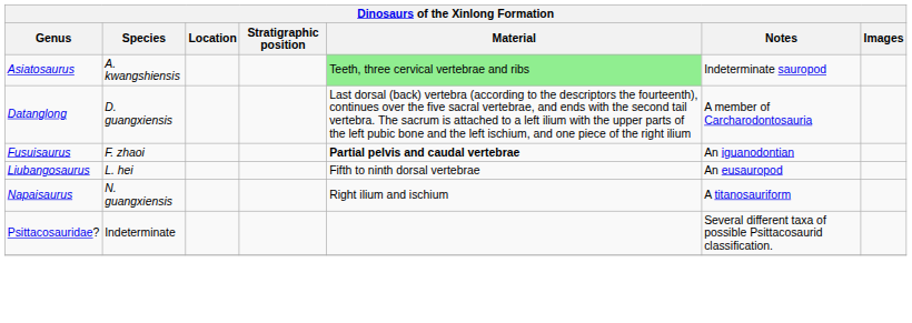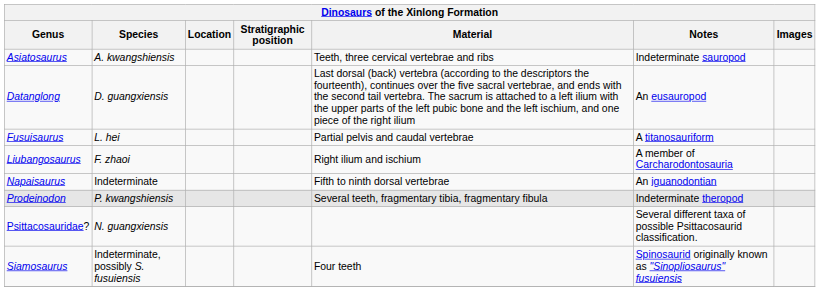 <table class="wikitable" align="center">
 <tr>
 <th colspan="7" align="center"><strong><a href='#'>Dinosaurs</a> of the Xinlong Formation</strong></th>
 </tr>
 <tr>
 <th>Genus</th>
 <th>Species</th>
 <th>Location</th>
 <th>Stratigraphic position</th>
 <th>Material</th>
 <th>Notes</th>
 <th>Images</th>
 </tr>
 <tr>
 <td><em><a href='#'>Asiatosaurus</a></em></td>
 <td><em>A. kwangshiensis</em></td>
 <td></td>
 <td></td>
-<td style="background: lightgreen;">Teeth, three cervical vertebrae and ribs</td>
+<td>Teeth, three cervical vertebrae and ribs</td>
 <td>Indeterminate <a href='#'>sauropod</a></td>
 <td></td>
 </tr>
 <tr>
 <td><em><a href='#'>Datanglong</a></em></td>
 <td><em>D. guangxiensis</em></td>
 <td></td>
 <td></td>
 <td>Last dorsal (back) vertebra (according to the descriptors the fourteenth), continues over the five sacral vertebrae, and ends with the second tail vertebra. The sacrum is attached to a left ilium with the upper parts of the left pubic bone and the left ischium, and one piece of the right ilium</td>
+<td>An <a href='#'>eusauropod</a></td>
+<td></td>
+</tr>
+<tr>
+<td><em><a href='#'>Fusuisaurus</a></em></td>
+<td><em>L. hei</em></td>
+<td></td>
+<td></td>
+<td>Partial pelvis and caudal vertebrae</td>
+<td>A <a href='#'>titanosauriform</a></td>
+<td></td>
+</tr>
+<tr>
+<td><em><a href='#'>Liubangosaurus</a></em></td>
+<td><em>F. zhaoi</em></td>
+<td></td>
+<td></td>
+<td>Right ilium and ischium</td>
 <td>A member of <a href='#'>Carcharodontosauria</a></td>
 <td></td>
 </tr>
 <tr>
-<td><em><a href='#'>Fusuisaurus</a></em></td>
-<td><em>F. zhaoi</em></td>
+<td><em><a href='#'>Napaisaurus</a></em></td>
+<td>Indeterminate</td>
 <td></td>
 <td></td>
-<td><strong>Partial pelvis and caudal vertebrae</strong></td>
+<td>Fifth to ninth dorsal vertebrae</td>
 <td>An <a href='#'>iguanodontian</a></td>
 <td></td>
 </tr>
 <tr>
-<td><em><a href='#'>Liubangosaurus</a></em></td>
-<td><em>L. hei</em></td>
-<td></td>
-<td></td>
-<td>Fifth to ninth dorsal vertebrae</td>
-<td>An <a href='#'>eusauropod</a></td>
-<td></td>
-</tr>
-<tr>
-<td><em><a href='#'>Napaisaurus</a></em></td>
-<td><em>N. guangxiensis</em></td>
-<td></td>
-<td></td>
-<td>Right ilium and ischium</td>
-<td>A <a href='#'>titanosauriform</a></td>
-<td></td>
+<td style="background:#E6E6E6;"><em><a href='#'>Prodeinodon</a></em></td>
+<td style="background:#E6E6E6;"><em>P. kwangshiensis</em></td>
+<td style="background:#E6E6E6;"></td>
+<td style="background:#E6E6E6;"></td>
+<td style="background:#E6E6E6;">Several teeth, fragmentary tibia, fragmentary fibula</td>
+<td style="background:#E6E6E6;">Indeterminate <a href='#'>theropod</a></td>
+<td style="background:#E6E6E6;"></td>
 </tr>
 <tr>
 <td><a href='#'>Psittacosauridae</a>?</td>
-<td>Indeterminate</td>
+<td><em>N. guangxiensis</em></td>
 <td></td>
 <td></td>
 <td></td>
 <td>Several different taxa of possible Psittacosaurid classification.</td>
 <td></td>
 </tr>
 <tr>
+<td><em><a href='#'>Siamosaurus</a></em></td>
+<td>Indeterminate, possibly <em>S. fusuiensis</em></td>
+<td></td>
+<td></td>
+<td>Four teeth</td>
+<td><a href='#'>Spinosaurid</a> originally known as <em><a href='#'>"Sinopliosaurus" fusuiensis</a></em></td>
+<td></td>
+</tr>
+<tr>
 </tr>
 </table>
